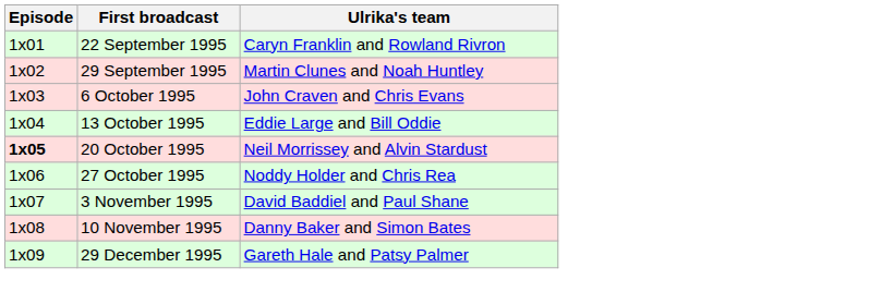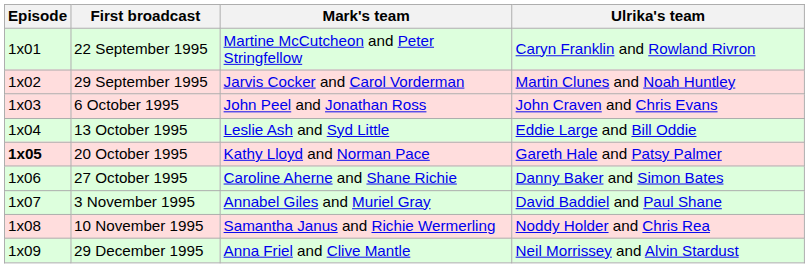 <table class="wikitable">
 <tr>
 <th width="50px">Episode</th>
 <th width="150px">First broadcast</th>
+<th width="300px">Mark's team</th>
 <th width="300px">Ulrika's team</th>
 </tr>
 <tr bgcolor="ddffdd">
 <td>1x01</td>
 <td>22 September 1995</td>
+<td><a href='#'>Martine McCutcheon</a> and <a href='#'>Peter Stringfellow</a></td>
 <td><a href='#'>Caryn Franklin</a> and <a href='#'>Rowland Rivron</a></td>
 </tr>
 <tr bgcolor="ffdddd">
 <td>1x02</td>
 <td>29 September 1995</td>
+<td><a href='#'>Jarvis Cocker</a> and <a href='#'>Carol Vorderman</a></td>
 <td><a href='#'>Martin Clunes</a> and <a href='#'>Noah Huntley</a></td>
 </tr>
 <tr bgcolor="ffdddd">
 <td>1x03</td>
 <td>6 October 1995</td>
+<td><a href='#'>John Peel</a> and <a href='#'>Jonathan Ross</a></td>
 <td><a href='#'>John Craven</a> and <a href='#'>Chris Evans</a></td>
 </tr>
 <tr bgcolor="ddffdd">
 <td>1x04</td>
 <td>13 October 1995</td>
+<td><a href='#'>Leslie Ash</a> and <a href='#'>Syd Little</a></td>
 <td><a href='#'>Eddie Large</a> and <a href='#'>Bill Oddie</a></td>
 </tr>
 <tr bgcolor="ffdddd">
 <td><strong>1x05</strong></td>
 <td>20 October 1995</td>
-<td><a href='#'>Neil Morrissey</a> and <a href='#'>Alvin Stardust</a></td>
+<td><a href='#'>Kathy Lloyd</a> and <a href='#'>Norman Pace</a></td>
+<td><a href='#'>Gareth Hale</a> and <a href='#'>Patsy Palmer</a></td>
 </tr>
 <tr bgcolor="ddffdd">
 <td>1x06</td>
 <td>27 October 1995</td>
-<td><a href='#'>Noddy Holder</a> and <a href='#'>Chris Rea</a></td>
+<td><a href='#'>Caroline Aherne</a> and <a href='#'>Shane Richie</a></td>
+<td><a href='#'>Danny Baker</a> and <a href='#'>Simon Bates</a></td>
 </tr>
 <tr bgcolor="ddffdd">
 <td>1x07</td>
 <td>3 November 1995</td>
+<td><a href='#'>Annabel Giles</a> and <a href='#'>Muriel Gray</a></td>
 <td><a href='#'>David Baddiel</a> and <a href='#'>Paul Shane</a></td>
 </tr>
 <tr bgcolor="ffdddd">
 <td>1x08</td>
 <td>10 November 1995</td>
-<td><a href='#'>Danny Baker</a> and <a href='#'>Simon Bates</a></td>
+<td><a href='#'>Samantha Janus</a> and <a href='#'>Richie Wermerling</a></td>
+<td><a href='#'>Noddy Holder</a> and <a href='#'>Chris Rea</a></td>
 </tr>
 <tr bgcolor="ddffdd">
 <td>1x09</td>
 <td>29 December 1995</td>
-<td><a href='#'>Gareth Hale</a> and <a href='#'>Patsy Palmer</a></td>
+<td><a href='#'>Anna Friel</a> and <a href='#'>Clive Mantle</a></td>
+<td><a href='#'>Neil Morrissey</a> and <a href='#'>Alvin Stardust</a></td>
 </tr>
 </table>
